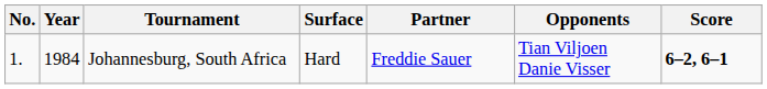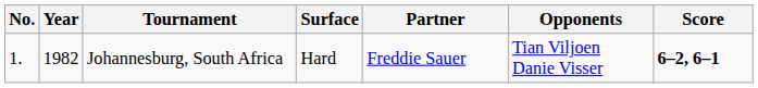 <table class="sortable wikitable" style=font-size:97%>
 <tr>
 <th width=20>No.</th>
 <th width=30>Year</th>
 <th width=180>Tournament</th>
 <th width=50>Surface</th>
 <th width=120>Partner</th>
 <th width=120>Opponents</th>
 <th style="width:80px" class="unsortable">Score</th>
 </tr>
 <tr>
 <td>1.</td>
-<td>1984</td>
+<td>1982</td>
 <td>Johannesburg, South Africa</td>
 <td>Hard</td>
 <td> <a href='#'>Freddie Sauer</a></td>
 <td> <a href='#'>Tian Viljoen</a><br> <a href='#'>Danie Visser</a></td>
 <td><strong>6–2, 6–1</strong></td>
 </tr>
 </table>
